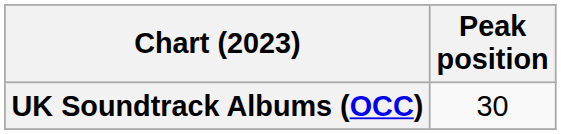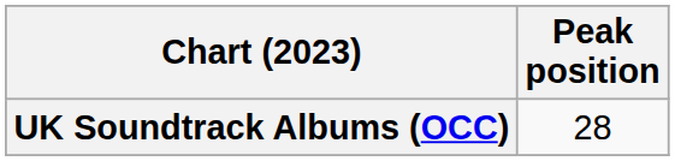 <table class="wikitable sortable plainrowheaders" style="text-align:center">
 <tr>
 <th scope="col">Chart (2023)</th>
 <th scope="col">Peak<br>position</th>
 </tr>
 <tr>
 <th scope="row">UK Soundtrack Albums (<a href='#'>OCC</a>)</th>
-<td>30</td>
+<td>28</td>
 </tr>
 </table>
